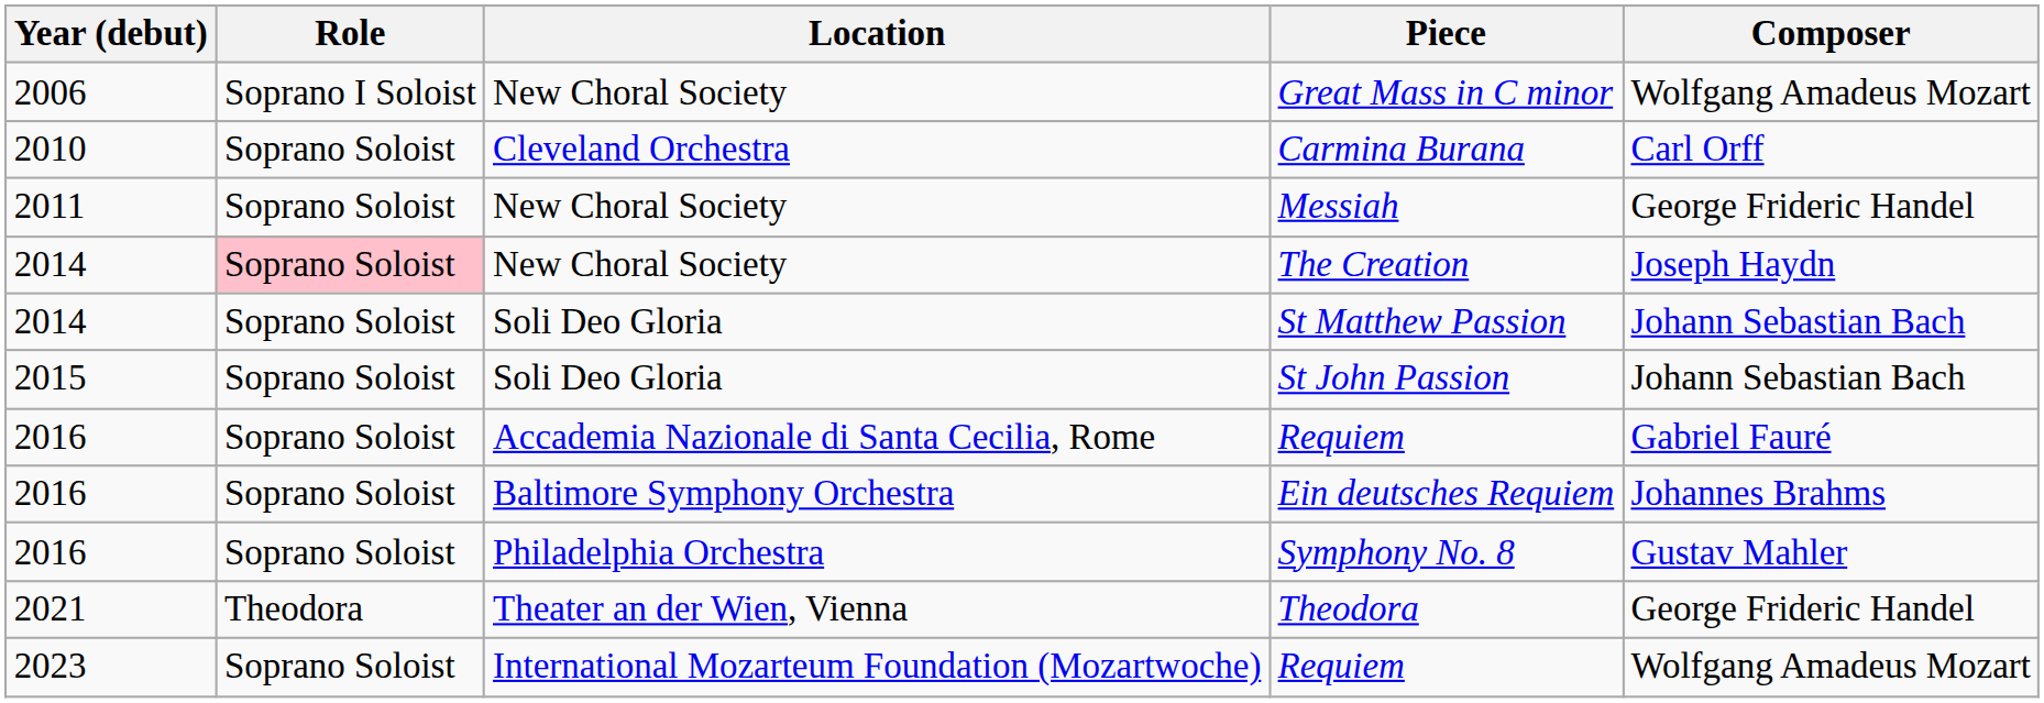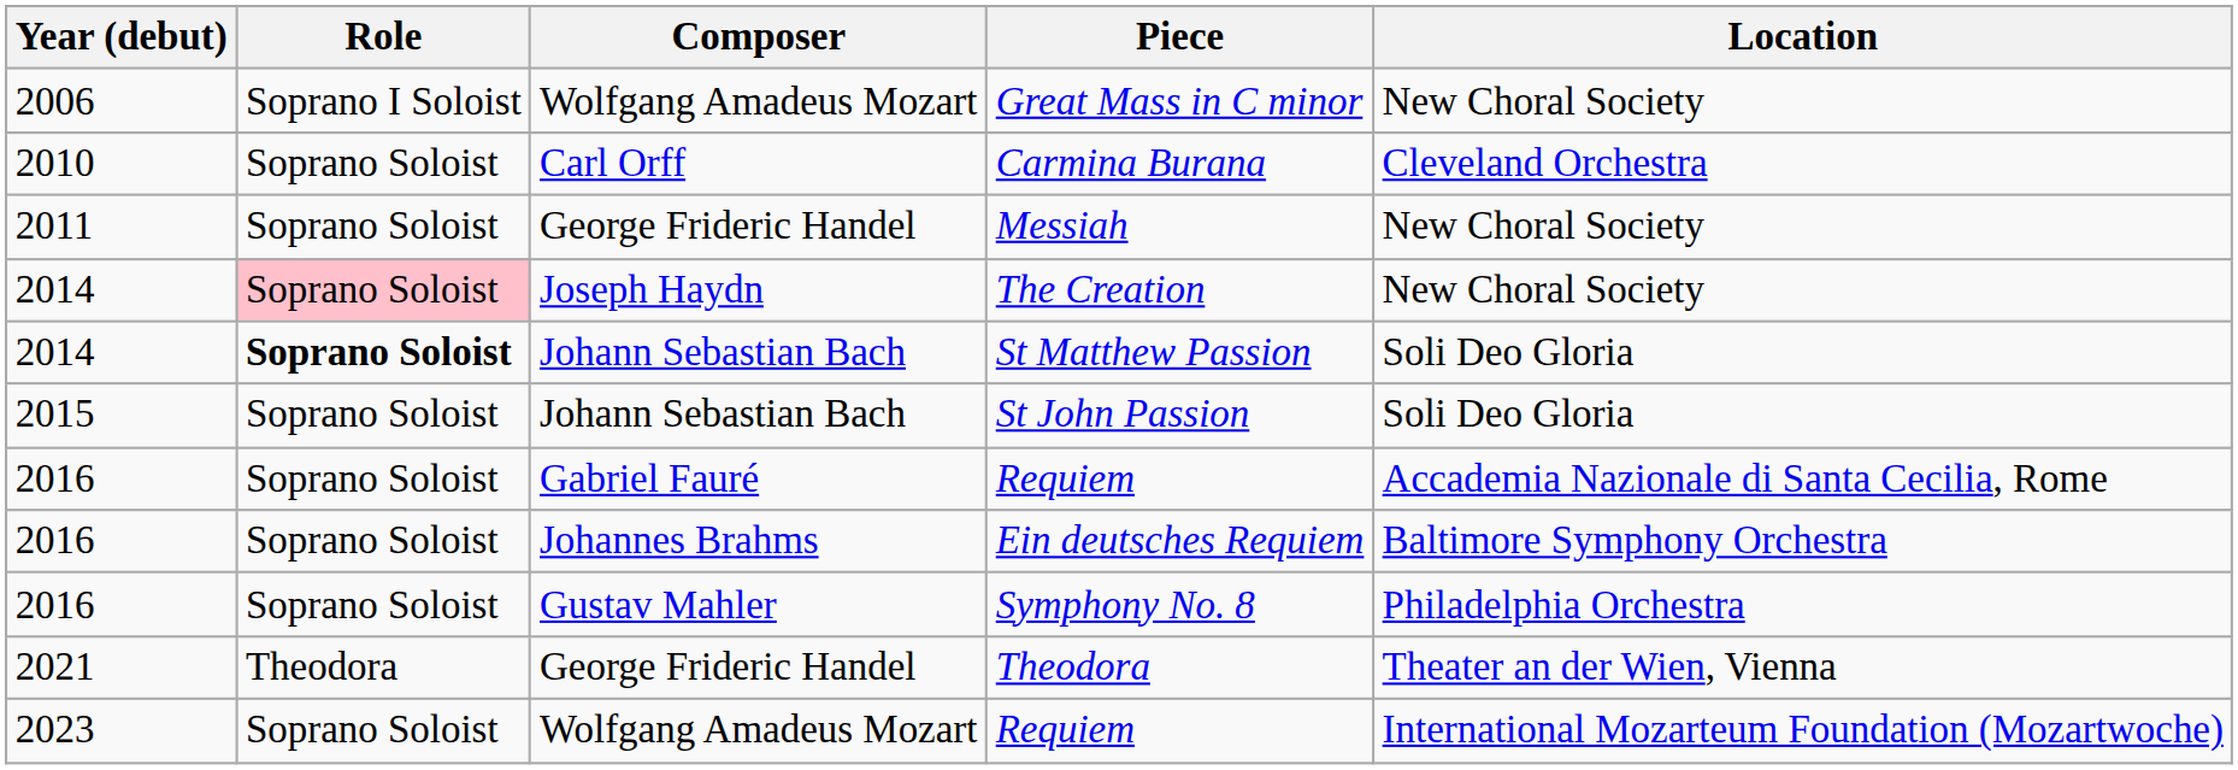 <table class="wikitable">
 <tr>
 <th>Year (debut)</th>
 <th>Role</th>
+<th>Composer</th>
+<th>Piece</th>
 <th>Location</th>
-<th>Piece</th>
-<th>Composer</th>
 </tr>
 <tr>
 <td>2006</td>
 <td>Soprano I Soloist</td>
+<td>Wolfgang Amadeus Mozart</td>
+<td><em><a href='#'>Great Mass in C minor</a></em></td>
 <td>New Choral Society</td>
-<td><em><a href='#'>Great Mass in C minor</a></em></td>
-<td>Wolfgang Amadeus Mozart</td>
 </tr>
 <tr>
 <td>2010</td>
 <td>Soprano Soloist</td>
+<td><a href='#'>Carl Orff</a></td>
+<td><em><a href='#'>Carmina Burana</a></em></td>
 <td><a href='#'>Cleveland Orchestra</a></td>
-<td><em><a href='#'>Carmina Burana</a></em></td>
-<td><a href='#'>Carl Orff</a></td>
 </tr>
 <tr>
 <td>2011</td>
 <td>Soprano Soloist</td>
+<td>George Frideric Handel</td>
+<td><em><a href='#'>Messiah</a></em></td>
 <td>New Choral Society</td>
-<td><em><a href='#'>Messiah</a></em></td>
-<td>George Frideric Handel</td>
 </tr>
 <tr>
 <td>2014</td>
 <td style="background: pink;">Soprano Soloist</td>
+<td><a href='#'>Joseph Haydn</a></td>
+<td><em><a href='#'>The Creation</a></em></td>
 <td>New Choral Society</td>
-<td><em><a href='#'>The Creation</a></em></td>
-<td><a href='#'>Joseph Haydn</a></td>
 </tr>
 <tr>
 <td>2014</td>
-<td>Soprano Soloist</td>
+<td><strong>Soprano Soloist</strong></td>
+<td><a href='#'>Johann Sebastian Bach</a></td>
+<td><em><a href='#'>St Matthew Passion</a></em></td>
 <td>Soli Deo Gloria</td>
-<td><em><a href='#'>St Matthew Passion</a></em></td>
-<td><a href='#'>Johann Sebastian Bach</a></td>
 </tr>
 <tr>
 <td>2015</td>
 <td>Soprano Soloist</td>
+<td>Johann Sebastian Bach</td>
+<td><em><a href='#'>St John Passion</a></em></td>
 <td>Soli Deo Gloria</td>
-<td><em><a href='#'>St John Passion</a></em></td>
-<td>Johann Sebastian Bach</td>
 </tr>
 <tr>
 <td>2016</td>
 <td>Soprano Soloist</td>
+<td><a href='#'>Gabriel Fauré</a></td>
+<td><em><a href='#'>Requiem</a></em></td>
 <td><a href='#'>Accademia Nazionale di Santa Cecilia</a>, Rome</td>
-<td><em><a href='#'>Requiem</a></em></td>
-<td><a href='#'>Gabriel Fauré</a></td>
 </tr>
 <tr>
 <td>2016</td>
 <td>Soprano Soloist</td>
+<td><a href='#'>Johannes Brahms</a></td>
+<td><em><a href='#'>Ein deutsches Requiem</a></em></td>
 <td><a href='#'>Baltimore Symphony Orchestra</a></td>
-<td><em><a href='#'>Ein deutsches Requiem</a></em></td>
-<td><a href='#'>Johannes Brahms</a></td>
 </tr>
 <tr>
 <td>2016</td>
 <td>Soprano Soloist</td>
+<td><a href='#'>Gustav Mahler</a></td>
+<td><em><a href='#'>Symphony No. 8</a></em></td>
 <td><a href='#'>Philadelphia Orchestra</a></td>
-<td><em><a href='#'>Symphony No. 8</a></em></td>
-<td><a href='#'>Gustav Mahler</a></td>
 </tr>
 <tr>
 <td>2021</td>
 <td>Theodora</td>
+<td>George Frideric Handel</td>
+<td><em><a href='#'>Theodora</a></em></td>
 <td><a href='#'>Theater an der Wien</a>, Vienna</td>
-<td><em><a href='#'>Theodora</a></em></td>
-<td>George Frideric Handel</td>
 </tr>
 <tr>
 <td>2023</td>
 <td>Soprano Soloist</td>
+<td>Wolfgang Amadeus Mozart</td>
+<td><em><a href='#'>Requiem</a></em></td>
 <td><a href='#'>International Mozarteum Foundation (Mozartwoche)</a></td>
-<td><em><a href='#'>Requiem</a></em></td>
-<td>Wolfgang Amadeus Mozart</td>
 </tr>
 </table>
